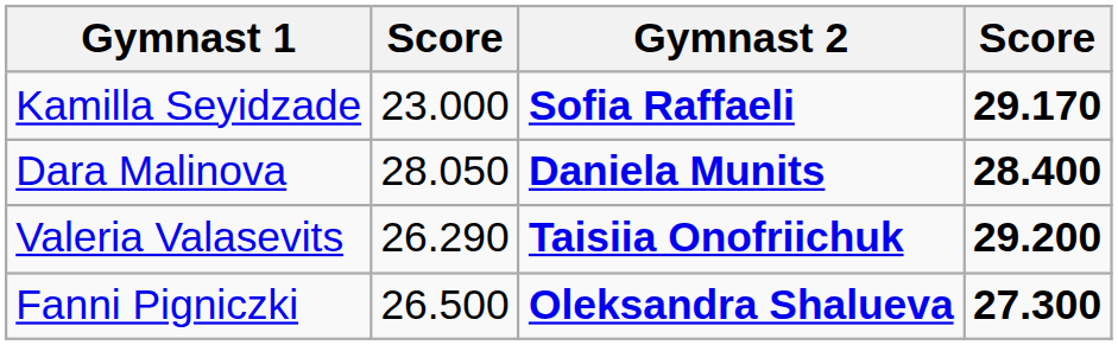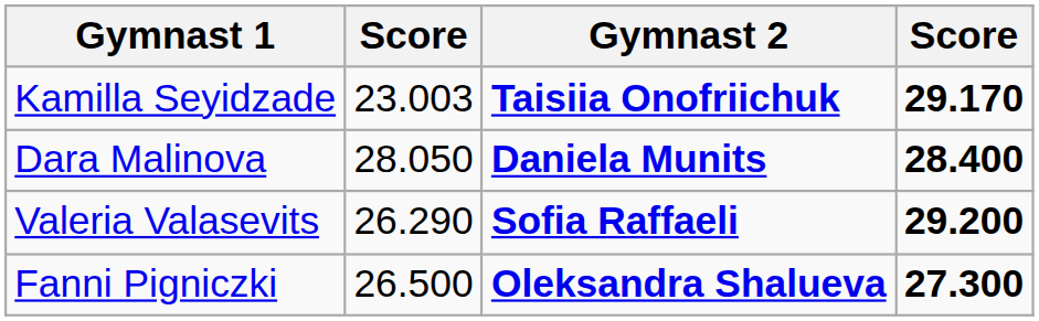 <table class="wikitable">
 <tr>
 <th>Gymnast 1</th>
 <th>Score</th>
 <th>Gymnast 2</th>
 <th>Score</th>
 </tr>
 <tr>
 <td><a href='#'>Kamilla Seyidzade</a></td>
-<td>23.000</td>
-<td><a href='#'><strong>Sofia Raffaeli</strong></a></td>
+<td>23.003</td>
+<td><a href='#'><strong>Taisiia Onofriichuk</strong></a></td>
 <td><strong>29.170</strong></td>
 </tr>
 <tr>
 <td><a href='#'>Dara Malinova</a></td>
 <td>28.050</td>
 <td><a href='#'><strong>Daniela Munits</strong></a></td>
 <td><strong>28.400</strong></td>
 </tr>
 <tr>
 <td><a href='#'>Valeria Valasevits</a></td>
 <td>26.290</td>
-<td><a href='#'><strong>Taisiia Onofriichuk</strong></a></td>
+<td><a href='#'><strong>Sofia Raffaeli</strong></a></td>
 <td><strong>29.200</strong></td>
 </tr>
 <tr>
 <td><a href='#'>Fanni Pigniczki</a></td>
 <td>26.500</td>
 <td><strong><a href='#'>Oleksandra Shalueva</a></strong></td>
 <td><strong>27.300</strong></td>
 </tr>
 </table>
